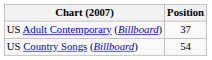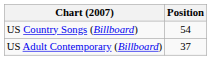 <table class="wikitable sortable">
 <tr>
 <th scope="col">Chart (2007)</th>
 <th scope="col">Position</th>
 </tr>
 <tr>
+<td>US <a href='#'>Country Songs</a> (<em><a href='#'>Billboard</a></em>)</td>
+<td align="center">54</td>
+</tr>
+<tr>
 <td>US <a href='#'>Adult Contemporary</a> (<em><a href='#'>Billboard</a></em>)</td>
 <td align="center">37</td>
 </tr>
-<tr>
-<td>US <a href='#'>Country Songs</a> (<em><a href='#'>Billboard</a></em>)</td>
-<td align="center">54</td>
-</tr>
 </table>
